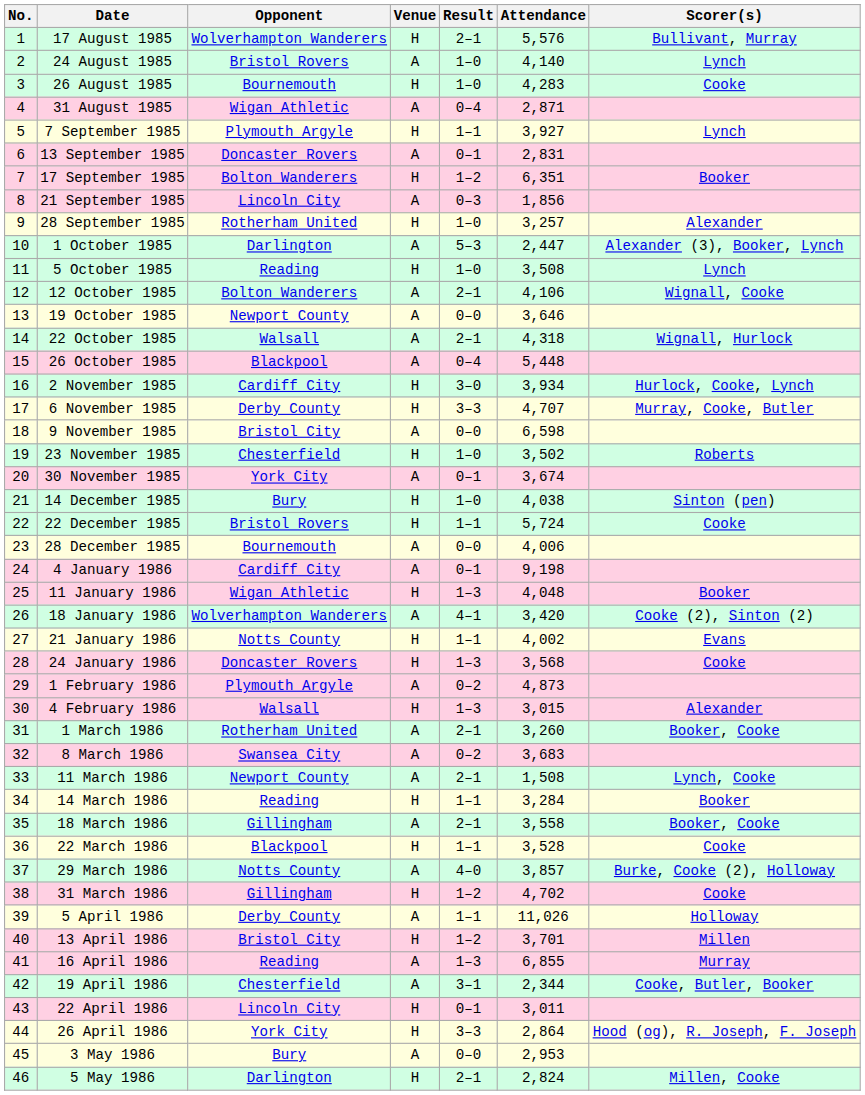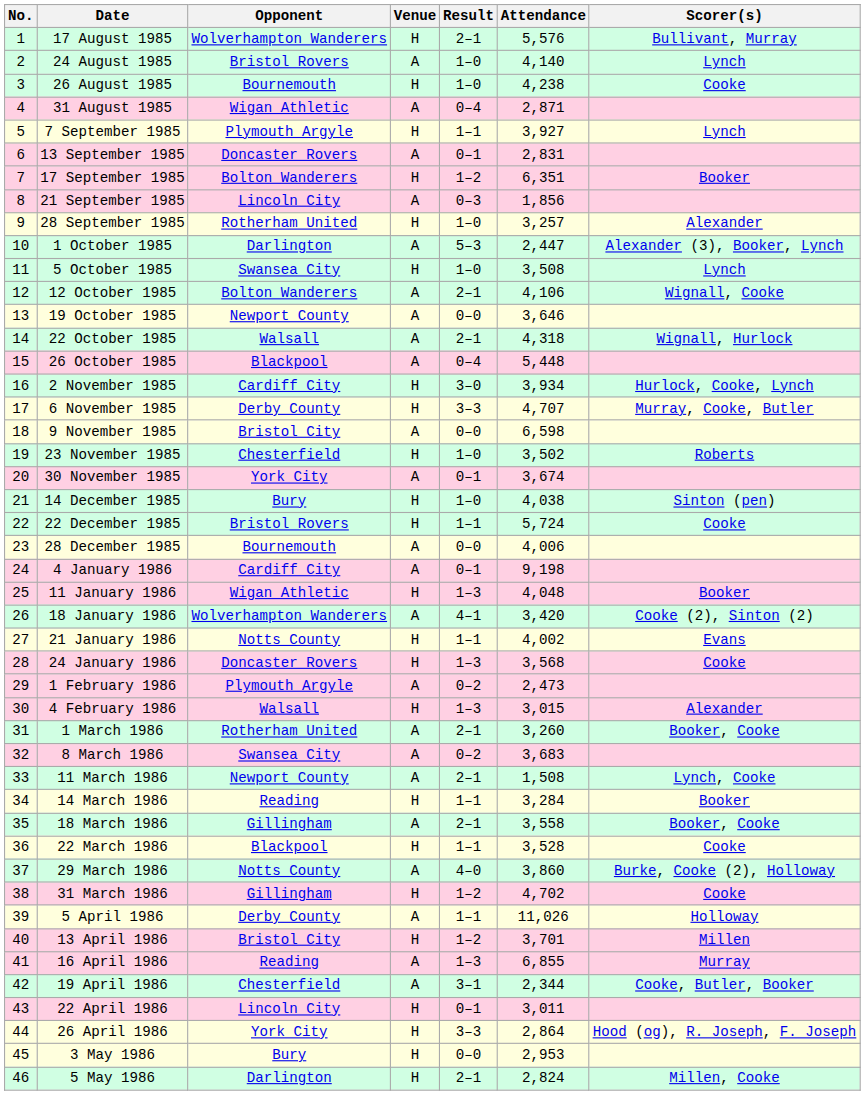 <table class="wikitable sortable" style="text-align:center;">
 <tr>
 <th>No.</th>
 <th>Date</th>
 <th>Opponent</th>
 <th>Venue</th>
 <th>Result</th>
 <th>Attendance</th>
 <th>Scorer(s)</th>
 </tr>
 <tr style="background:#d0ffe3;">
 <td>1</td>
 <td>17 August 1985</td>
 <td><a href='#'>Wolverhampton Wanderers</a></td>
 <td>H</td>
 <td>2–1</td>
 <td>5,576</td>
 <td><a href='#'>Bullivant</a>, <a href='#'>Murray</a></td>
 </tr>
 <tr style="background:#d0ffe3;">
 <td>2</td>
 <td>24 August 1985</td>
 <td><a href='#'>Bristol Rovers</a></td>
 <td>A</td>
 <td>1–0</td>
 <td>4,140</td>
 <td><a href='#'>Lynch</a></td>
 </tr>
 <tr style="background:#d0ffe3;">
 <td>3</td>
 <td>26 August 1985</td>
 <td><a href='#'>Bournemouth</a></td>
 <td>H</td>
 <td>1–0</td>
-<td>4,283</td>
+<td>4,238</td>
 <td><a href='#'>Cooke</a></td>
 </tr>
 <tr style="background:#ffd0e3;">
 <td>4</td>
 <td>31 August 1985</td>
 <td><a href='#'>Wigan Athletic</a></td>
 <td>A</td>
 <td>0–4</td>
 <td>2,871</td>
 <td></td>
 </tr>
 <tr style="background:#ffd;">
 <td>5</td>
 <td>7 September 1985</td>
 <td><a href='#'>Plymouth Argyle</a></td>
 <td>H</td>
 <td>1–1</td>
 <td>3,927</td>
 <td><a href='#'>Lynch</a></td>
 </tr>
 <tr style="background:#ffd0e3;">
 <td>6</td>
 <td>13 September 1985</td>
 <td><a href='#'>Doncaster Rovers</a></td>
 <td>A</td>
 <td>0–1</td>
 <td>2,831</td>
 <td></td>
 </tr>
 <tr style="background:#ffd0e3;">
 <td>7</td>
 <td>17 September 1985</td>
 <td><a href='#'>Bolton Wanderers</a></td>
 <td>H</td>
 <td>1–2</td>
 <td>6,351</td>
 <td><a href='#'>Booker</a></td>
 </tr>
 <tr style="background:#ffd0e3;">
 <td>8</td>
 <td>21 September 1985</td>
 <td><a href='#'>Lincoln City</a></td>
 <td>A</td>
 <td>0–3</td>
 <td>1,856</td>
 <td></td>
 </tr>
 <tr style="background:#ffd;">
 <td>9</td>
 <td>28 September 1985</td>
 <td><a href='#'>Rotherham United</a></td>
 <td>H</td>
 <td>1–0</td>
 <td>3,257</td>
 <td><a href='#'>Alexander</a></td>
 </tr>
 <tr style="background:#d0ffe3;">
 <td>10</td>
 <td>1 October 1985</td>
 <td><a href='#'>Darlington</a></td>
 <td>A</td>
 <td>5–3</td>
 <td>2,447</td>
 <td><a href='#'>Alexander</a> (3), <a href='#'>Booker</a>, <a href='#'>Lynch</a></td>
 </tr>
 <tr style="background:#d0ffe3;">
 <td>11</td>
 <td>5 October 1985</td>
-<td><a href='#'>Reading</a></td>
+<td><a href='#'>Swansea City</a></td>
 <td>H</td>
 <td>1–0</td>
 <td>3,508</td>
 <td><a href='#'>Lynch</a></td>
 </tr>
 <tr style="background:#d0ffe3;">
 <td>12</td>
 <td>12 October 1985</td>
 <td><a href='#'>Bolton Wanderers</a></td>
 <td>A</td>
 <td>2–1</td>
 <td>4,106</td>
 <td><a href='#'>Wignall</a>, <a href='#'>Cooke</a></td>
 </tr>
 <tr style="background:#ffd;">
 <td>13</td>
 <td>19 October 1985</td>
 <td><a href='#'>Newport County</a></td>
 <td>A</td>
 <td>0–0</td>
 <td>3,646</td>
 <td></td>
 </tr>
 <tr style="background:#d0ffe3;">
 <td>14</td>
 <td>22 October 1985</td>
 <td><a href='#'>Walsall</a></td>
 <td>A</td>
 <td>2–1</td>
 <td>4,318</td>
 <td><a href='#'>Wignall</a>, <a href='#'>Hurlock</a></td>
 </tr>
 <tr style="background:#ffd0e3;">
 <td>15</td>
 <td>26 October 1985</td>
 <td><a href='#'>Blackpool</a></td>
 <td>A</td>
 <td>0–4</td>
 <td>5,448</td>
 <td></td>
 </tr>
 <tr style="background:#d0ffe3;">
 <td>16</td>
 <td>2 November 1985</td>
 <td><a href='#'>Cardiff City</a></td>
 <td>H</td>
 <td>3–0</td>
 <td>3,934</td>
 <td><a href='#'>Hurlock</a>, <a href='#'>Cooke</a>, <a href='#'>Lynch</a></td>
 </tr>
 <tr style="background:#ffd;">
 <td>17</td>
 <td>6 November 1985</td>
 <td><a href='#'>Derby County</a></td>
 <td>H</td>
 <td>3–3</td>
 <td>4,707</td>
 <td><a href='#'>Murray</a>, <a href='#'>Cooke</a>, <a href='#'>Butler</a></td>
 </tr>
 <tr style="background:#ffd;">
 <td>18</td>
 <td>9 November 1985</td>
 <td><a href='#'>Bristol City</a></td>
 <td>A</td>
 <td>0–0</td>
 <td>6,598</td>
 <td></td>
 </tr>
 <tr style="background:#d0ffe3;">
 <td>19</td>
 <td>23 November 1985</td>
 <td><a href='#'>Chesterfield</a></td>
 <td>H</td>
 <td>1–0</td>
 <td>3,502</td>
 <td><a href='#'>Roberts</a></td>
 </tr>
 <tr style="background:#ffd0e3;">
 <td>20</td>
 <td>30 November 1985</td>
 <td><a href='#'>York City</a></td>
 <td>A</td>
 <td>0–1</td>
 <td>3,674</td>
 <td></td>
 </tr>
 <tr style="background:#d0ffe3;">
 <td>21</td>
 <td>14 December 1985</td>
 <td><a href='#'>Bury</a></td>
 <td>H</td>
 <td>1–0</td>
 <td>4,038</td>
 <td><a href='#'>Sinton</a> (<a href='#'>pen</a>)</td>
 </tr>
 <tr style="background:#d0ffe3;">
 <td>22</td>
 <td>22 December 1985</td>
 <td><a href='#'>Bristol Rovers</a></td>
 <td>H</td>
 <td>1–1</td>
 <td>5,724</td>
 <td><a href='#'>Cooke</a></td>
 </tr>
 <tr style="background:#ffd;">
 <td>23</td>
 <td>28 December 1985</td>
 <td><a href='#'>Bournemouth</a></td>
 <td>A</td>
 <td>0–0</td>
 <td>4,006</td>
 <td></td>
 </tr>
 <tr style="background:#ffd0e3;">
 <td>24</td>
 <td>4 January 1986</td>
 <td><a href='#'>Cardiff City</a></td>
 <td>A</td>
 <td>0–1</td>
 <td>9,198</td>
 <td></td>
 </tr>
 <tr style="background:#ffd0e3;">
 <td>25</td>
 <td>11 January 1986</td>
 <td><a href='#'>Wigan Athletic</a></td>
 <td>H</td>
 <td>1–3</td>
 <td>4,048</td>
 <td><a href='#'>Booker</a></td>
 </tr>
 <tr style="background:#d0ffe3;">
 <td>26</td>
 <td>18 January 1986</td>
 <td><a href='#'>Wolverhampton Wanderers</a></td>
 <td>A</td>
 <td>4–1</td>
 <td>3,420</td>
 <td><a href='#'>Cooke</a> (2), <a href='#'>Sinton</a> (2)</td>
 </tr>
 <tr style="background:#ffd;">
 <td>27</td>
 <td>21 January 1986</td>
 <td><a href='#'>Notts County</a></td>
 <td>H</td>
 <td>1–1</td>
 <td>4,002</td>
 <td><a href='#'>Evans</a></td>
 </tr>
 <tr style="background:#ffd0e3;">
 <td>28</td>
 <td>24 January 1986</td>
 <td><a href='#'>Doncaster Rovers</a></td>
 <td>H</td>
 <td>1–3</td>
 <td>3,568</td>
 <td><a href='#'>Cooke</a></td>
 </tr>
 <tr style="background:#ffd0e3;">
 <td>29</td>
 <td>1 February 1986</td>
 <td><a href='#'>Plymouth Argyle</a></td>
 <td>A</td>
 <td>0–2</td>
-<td>4,873</td>
+<td>2,473</td>
 <td></td>
 </tr>
 <tr style="background:#ffd0e3;">
 <td>30</td>
 <td>4 February 1986</td>
 <td><a href='#'>Walsall</a></td>
 <td>H</td>
 <td>1–3</td>
 <td>3,015</td>
 <td><a href='#'>Alexander</a></td>
 </tr>
 <tr style="background:#d0ffe3;">
 <td>31</td>
 <td>1 March 1986</td>
 <td><a href='#'>Rotherham United</a></td>
 <td>A</td>
 <td>2–1</td>
 <td>3,260</td>
 <td><a href='#'>Booker</a>, <a href='#'>Cooke</a></td>
 </tr>
 <tr style="background:#ffd0e3;">
 <td>32</td>
 <td>8 March 1986</td>
 <td><a href='#'>Swansea City</a></td>
 <td>A</td>
 <td>0–2</td>
 <td>3,683</td>
 <td></td>
 </tr>
 <tr style="background:#d0ffe3;">
 <td>33</td>
 <td>11 March 1986</td>
 <td><a href='#'>Newport County</a></td>
 <td>A</td>
 <td>2–1</td>
 <td>1,508</td>
 <td><a href='#'>Lynch</a>, <a href='#'>Cooke</a></td>
 </tr>
 <tr style="background:#ffd;">
 <td>34</td>
 <td>14 March 1986</td>
 <td><a href='#'>Reading</a></td>
 <td>H</td>
 <td>1–1</td>
 <td>3,284</td>
 <td><a href='#'>Booker</a></td>
 </tr>
 <tr style="background:#d0ffe3;">
 <td>35</td>
 <td>18 March 1986</td>
 <td><a href='#'>Gillingham</a></td>
 <td>A</td>
 <td>2–1</td>
 <td>3,558</td>
 <td><a href='#'>Booker</a>, <a href='#'>Cooke</a></td>
 </tr>
 <tr style="background:#ffd;">
 <td>36</td>
 <td>22 March 1986</td>
 <td><a href='#'>Blackpool</a></td>
 <td>H</td>
 <td>1–1</td>
 <td>3,528</td>
 <td><a href='#'>Cooke</a></td>
 </tr>
 <tr style="background:#d0ffe3;">
 <td>37</td>
 <td>29 March 1986</td>
 <td><a href='#'>Notts County</a></td>
 <td>A</td>
 <td>4–0</td>
-<td>3,857</td>
+<td>3,860</td>
 <td><a href='#'>Burke</a>, <a href='#'>Cooke</a> (2), <a href='#'>Holloway</a></td>
 </tr>
 <tr style="background:#ffd0e3;">
 <td>38</td>
 <td>31 March 1986</td>
 <td><a href='#'>Gillingham</a></td>
 <td>H</td>
 <td>1–2</td>
 <td>4,702</td>
 <td><a href='#'>Cooke</a></td>
 </tr>
 <tr style="background:#ffd;">
 <td>39</td>
 <td>5 April 1986</td>
 <td><a href='#'>Derby County</a></td>
 <td>A</td>
 <td>1–1</td>
 <td>11,026</td>
 <td><a href='#'>Holloway</a></td>
 </tr>
 <tr style="background:#ffd0e3;">
 <td>40</td>
 <td>13 April 1986</td>
 <td><a href='#'>Bristol City</a></td>
 <td>H</td>
 <td>1–2</td>
 <td>3,701</td>
 <td><a href='#'>Millen</a></td>
 </tr>
 <tr style="background:#ffd0e3;">
 <td>41</td>
 <td>16 April 1986</td>
 <td><a href='#'>Reading</a></td>
 <td>A</td>
 <td>1–3</td>
 <td>6,855</td>
 <td><a href='#'>Murray</a></td>
 </tr>
 <tr style="background:#d0ffe3;">
 <td>42</td>
 <td>19 April 1986</td>
 <td><a href='#'>Chesterfield</a></td>
 <td>A</td>
 <td>3–1</td>
 <td>2,344</td>
 <td><a href='#'>Cooke</a>, <a href='#'>Butler</a>, <a href='#'>Booker</a></td>
 </tr>
 <tr style="background:#ffd0e3;">
 <td>43</td>
 <td>22 April 1986</td>
 <td><a href='#'>Lincoln City</a></td>
 <td>H</td>
 <td>0–1</td>
 <td>3,011</td>
 <td></td>
 </tr>
 <tr style="background:#ffd;">
 <td>44</td>
 <td>26 April 1986</td>
 <td><a href='#'>York City</a></td>
 <td>H</td>
 <td>3–3</td>
 <td>2,864</td>
 <td><a href='#'>Hood</a> (<a href='#'>og</a>), <a href='#'>R. Joseph</a>, <a href='#'>F. Joseph</a></td>
 </tr>
 <tr style="background:#ffd;">
 <td>45</td>
 <td>3 May 1986</td>
 <td><a href='#'>Bury</a></td>
-<td>A</td>
+<td>H</td>
 <td>0–0</td>
 <td>2,953</td>
 <td></td>
 </tr>
 <tr style="background:#d0ffe3;">
 <td>46</td>
 <td>5 May 1986</td>
 <td><a href='#'>Darlington</a></td>
 <td>H</td>
 <td>2–1</td>
 <td>2,824</td>
 <td><a href='#'>Millen</a>, <a href='#'>Cooke</a></td>
 </tr>
 </table>
